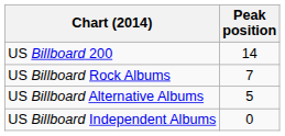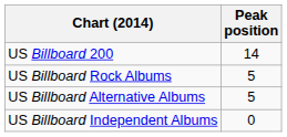 <table class="wikitable sortable">
 <tr>
 <th>Chart (2014)</th>
 <th>Peak<br>position</th>
 </tr>
 <tr>
 <td>US <a href='#'><em>Billboard</em> 200</a></td>
 <td style="text-align:center;">14</td>
 </tr>
 <tr>
 <td>US <em>Billboard</em> <a href='#'>Rock Albums</a></td>
-<td style="text-align:center;">7</td>
+<td style="text-align:center;">5</td>
 </tr>
 <tr>
 <td>US <em>Billboard</em> <a href='#'>Alternative Albums</a></td>
 <td style="text-align:center;">5</td>
 </tr>
 <tr>
 <td>US <em>Billboard</em> <a href='#'>Independent Albums</a></td>
 <td style="text-align:center;">0</td>
 </tr>
 </table>
